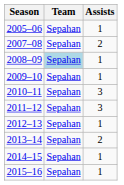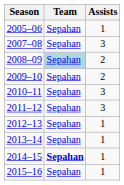 <table class="wikitable" style="text-align: center;">
 <tr>
 <th>Season</th>
 <th>Team</th>
 <th>Assists</th>
 </tr>
 <tr>
 <td><a href='#'>2005–06</a></td>
 <td align="left"><a href='#'>Sepahan</a></td>
 <td>1</td>
 </tr>
 <tr>
 <td><a href='#'>2007–08</a></td>
 <td align="left"><a href='#'>Sepahan</a></td>
-<td>2</td>
+<td>3</td>
 </tr>
 <tr>
 <td><a href='#'>2008–09</a></td>
 <td align="left" style="background: lightblue;"><a href='#'>Sepahan</a></td>
-<td>1</td>
+<td>2</td>
 </tr>
 <tr>
 <td><a href='#'>2009–10</a></td>
 <td align="left"><a href='#'>Sepahan</a></td>
-<td>1</td>
+<td>2</td>
 </tr>
 <tr>
 <td><a href='#'>2010–11</a></td>
 <td align="left"><a href='#'>Sepahan</a></td>
 <td>3</td>
 </tr>
 <tr>
 <td><a href='#'>2011–12</a></td>
 <td align="left"><a href='#'>Sepahan</a></td>
 <td>3</td>
 </tr>
 <tr>
 <td><a href='#'>2012–13</a></td>
 <td align="left"><a href='#'>Sepahan</a></td>
 <td>1</td>
 </tr>
 <tr>
 <td><a href='#'>2013–14</a></td>
 <td align="left"><a href='#'>Sepahan</a></td>
-<td>2</td>
+<td>1</td>
 </tr>
 <tr>
 <td><a href='#'>2014–15</a></td>
-<td align="left"><a href='#'>Sepahan</a></td>
+<td align="left"><strong><a href='#'>Sepahan</a></strong></td>
 <td>1</td>
 </tr>
 <tr>
 <td><a href='#'>2015–16</a></td>
 <td align="left"><a href='#'>Sepahan</a></td>
 <td>1</td>
 </tr>
 </table>
